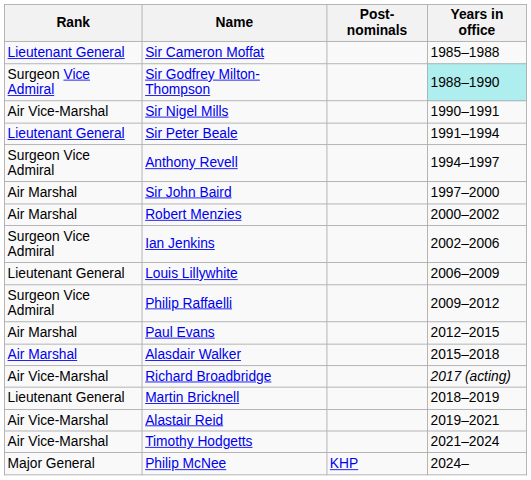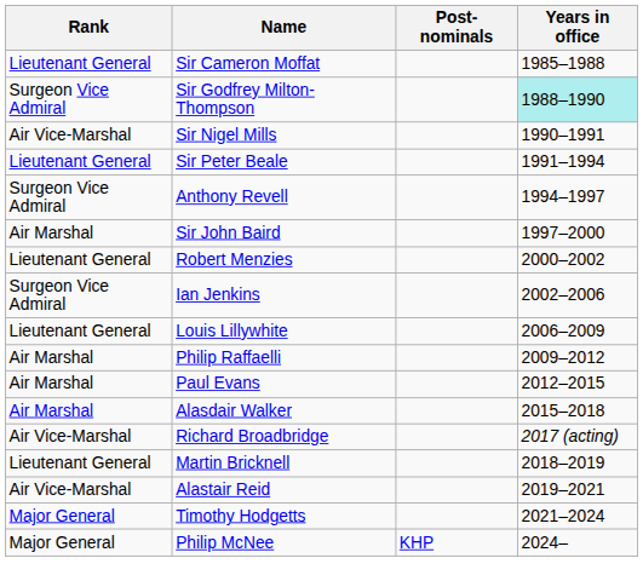 <table class="wikitable">
 <tr>
 <th>Rank</th>
 <th>Name</th>
 <th>Post-nominals</th>
 <th>Years in office</th>
 </tr>
 <tr>
 <td><a href='#'>Lieutenant General</a></td>
 <td><a href='#'>Sir Cameron Moffat</a></td>
 <td></td>
 <td>1985–1988</td>
 </tr>
 <tr>
 <td>Surgeon <a href='#'>Vice Admiral</a></td>
 <td><a href='#'>Sir Godfrey Milton-Thompson</a></td>
 <td></td>
 <td style="background: paleturquoise;">1988–1990</td>
 </tr>
 <tr>
 <td>Air Vice-Marshal</td>
 <td><a href='#'>Sir Nigel Mills</a></td>
 <td></td>
 <td>1990–1991</td>
 </tr>
 <tr>
 <td><a href='#'>Lieutenant General</a></td>
 <td><a href='#'>Sir Peter Beale</a></td>
 <td></td>
 <td>1991–1994</td>
 </tr>
 <tr>
 <td>Surgeon Vice Admiral</td>
 <td><a href='#'>Anthony Revell</a></td>
 <td></td>
 <td>1994–1997</td>
 </tr>
 <tr>
 <td>Air Marshal</td>
 <td><a href='#'>Sir John Baird</a></td>
 <td></td>
 <td>1997–2000</td>
 </tr>
 <tr>
-<td>Air Marshal</td>
+<td>Lieutenant General</td>
 <td><a href='#'>Robert Menzies</a></td>
 <td></td>
 <td>2000–2002</td>
 </tr>
 <tr>
 <td>Surgeon Vice Admiral</td>
 <td><a href='#'>Ian Jenkins</a></td>
 <td></td>
 <td>2002–2006</td>
 </tr>
 <tr>
 <td>Lieutenant General</td>
 <td><a href='#'>Louis Lillywhite</a></td>
 <td></td>
 <td>2006–2009</td>
 </tr>
 <tr>
-<td>Surgeon Vice Admiral</td>
+<td>Air Marshal</td>
 <td><a href='#'>Philip Raffaelli</a></td>
 <td></td>
 <td>2009–2012</td>
 </tr>
 <tr>
 <td>Air Marshal</td>
 <td><a href='#'>Paul Evans</a></td>
 <td></td>
 <td>2012–2015</td>
 </tr>
 <tr>
 <td><a href='#'>Air Marshal</a></td>
 <td><a href='#'>Alasdair Walker</a></td>
 <td></td>
 <td>2015–2018</td>
 </tr>
 <tr>
 <td>Air Vice-Marshal</td>
 <td><a href='#'>Richard Broadbridge</a></td>
 <td></td>
 <td><em>2017 (acting)</em></td>
 </tr>
 <tr>
 <td>Lieutenant General</td>
 <td><a href='#'>Martin Bricknell</a></td>
 <td></td>
 <td>2018–2019</td>
 </tr>
 <tr>
 <td>Air Vice-Marshal</td>
 <td><a href='#'>Alastair Reid</a></td>
 <td></td>
 <td>2019–2021</td>
 </tr>
 <tr>
-<td>Air Vice-Marshal</td>
+<td><a href='#'>Major General</a></td>
 <td><a href='#'>Timothy Hodgetts</a></td>
 <td></td>
 <td>2021–2024</td>
 </tr>
 <tr>
 <td>Major General</td>
 <td><a href='#'>Philip McNee</a></td>
 <td><a href='#'>KHP</a></td>
 <td>2024–</td>
 </tr>
 </table>
